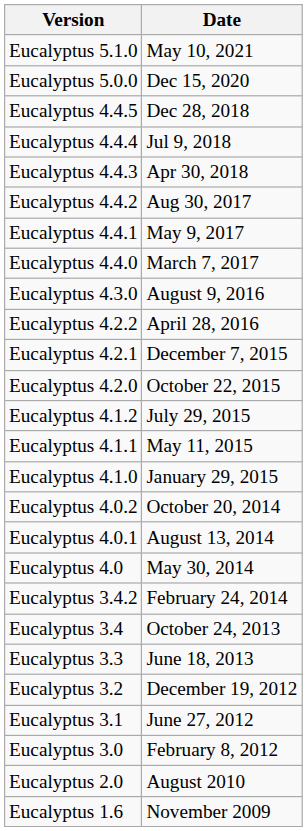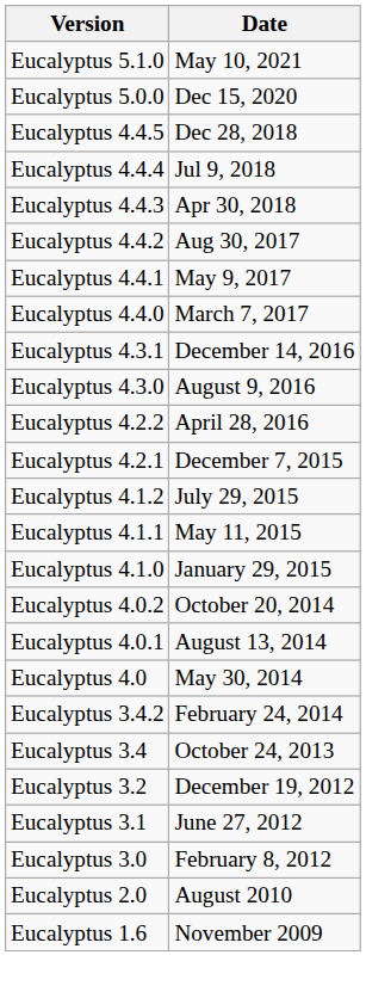 <table class="wikitable">
 <tr>
 <th>Version</th>
 <th>Date</th>
 </tr>
 <tr>
 <td>Eucalyptus 5.1.0</td>
 <td>May 10, 2021</td>
 </tr>
 <tr>
 <td>Eucalyptus 5.0.0</td>
 <td>Dec 15, 2020</td>
 </tr>
 <tr>
 <td>Eucalyptus 4.4.5</td>
 <td>Dec 28, 2018</td>
 </tr>
 <tr>
 <td>Eucalyptus 4.4.4</td>
 <td>Jul 9, 2018</td>
 </tr>
 <tr>
 <td>Eucalyptus 4.4.3</td>
 <td>Apr 30, 2018</td>
 </tr>
 <tr>
 <td>Eucalyptus 4.4.2</td>
 <td>Aug 30, 2017</td>
 </tr>
 <tr>
 <td>Eucalyptus 4.4.1</td>
 <td>May 9, 2017</td>
 </tr>
 <tr>
 <td>Eucalyptus 4.4.0</td>
 <td>March 7, 2017</td>
 </tr>
 <tr>
+<td>Eucalyptus 4.3.1</td>
+<td>December 14, 2016</td>
+</tr>
+<tr>
 <td>Eucalyptus 4.3.0</td>
 <td>August 9, 2016</td>
 </tr>
 <tr>
 <td>Eucalyptus 4.2.2</td>
 <td>April 28, 2016</td>
 </tr>
 <tr>
 <td>Eucalyptus 4.2.1</td>
 <td>December 7, 2015</td>
-</tr>
-<tr>
-<td>Eucalyptus 4.2.0</td>
-<td>October 22, 2015</td>
 </tr>
 <tr>
 <td>Eucalyptus 4.1.2</td>
 <td>July 29, 2015</td>
 </tr>
 <tr>
 <td>Eucalyptus 4.1.1</td>
 <td>May 11, 2015</td>
 </tr>
 <tr>
 <td>Eucalyptus 4.1.0</td>
 <td>January 29, 2015</td>
 </tr>
 <tr>
 <td>Eucalyptus 4.0.2</td>
 <td>October 20, 2014</td>
 </tr>
 <tr>
 <td>Eucalyptus 4.0.1</td>
 <td>August 13, 2014</td>
 </tr>
 <tr>
 <td>Eucalyptus 4.0</td>
 <td>May 30, 2014</td>
 </tr>
 <tr>
 <td>Eucalyptus 3.4.2</td>
 <td>February 24, 2014</td>
 </tr>
 <tr>
 <td>Eucalyptus 3.4</td>
 <td>October 24, 2013</td>
 </tr>
 <tr>
-<td>Eucalyptus 3.3</td>
-<td>June 18, 2013</td>
-</tr>
-<tr>
 <td>Eucalyptus 3.2</td>
 <td>December 19, 2012</td>
 </tr>
 <tr>
 <td>Eucalyptus 3.1</td>
 <td>June 27, 2012</td>
 </tr>
 <tr>
 <td>Eucalyptus 3.0</td>
 <td>February 8, 2012</td>
 </tr>
 <tr>
 <td>Eucalyptus 2.0</td>
 <td>August 2010</td>
 </tr>
 <tr>
 <td>Eucalyptus 1.6</td>
 <td>November 2009</td>
 </tr>
 </table>
